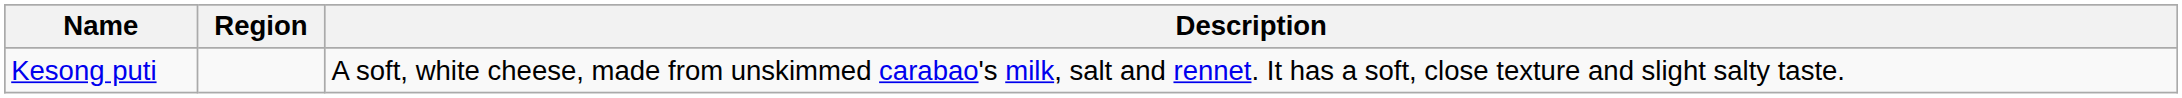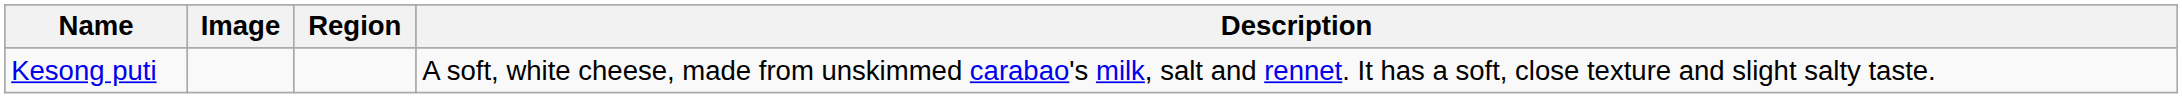 <table class="wikitable sortable" style="width:100%">
 <tr>
 <th>Name</th>
+<th class="unsortable">Image</th>
 <th>Region</th>
 <th>Description</th>
 </tr>
 <tr>
 <td><a href='#'>Kesong puti</a></td>
 <td></td>
+<td></td>
 <td>A soft, white cheese, made from unskimmed <a href='#'>carabao</a>'s <a href='#'>milk</a>, salt and <a href='#'>rennet</a>. It has a soft, close texture and slight salty taste.</td>
 </tr>
 </table>
